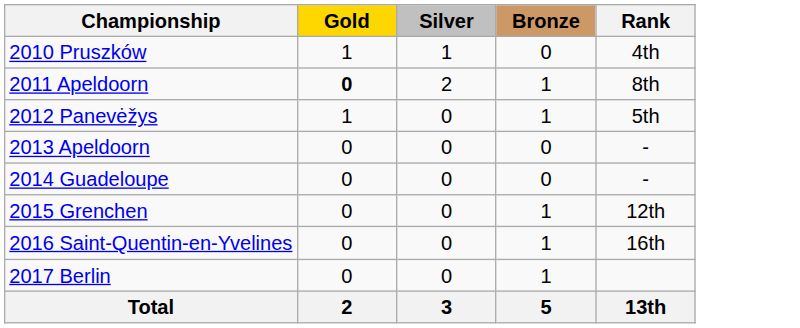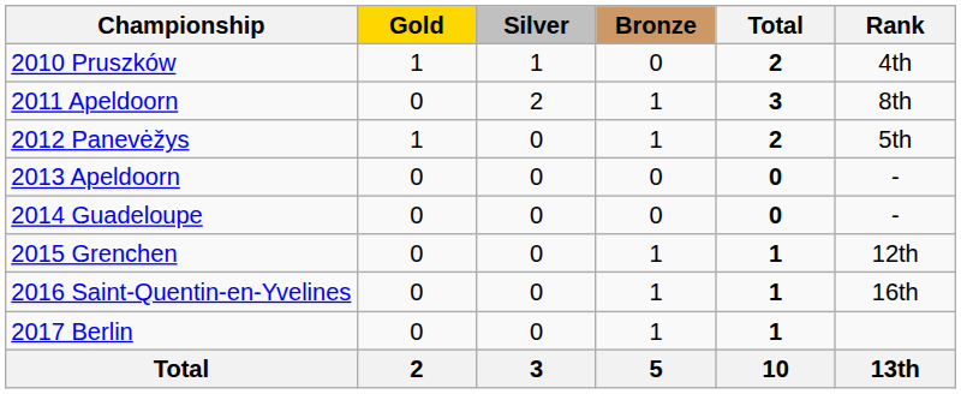 <table class="wikitable sortable" border="1" style="text-align:center; font-size:95%;">
 <tr>
 <th style="width:15:em;">Championship</th>
 <td style="background:gold; width:4.5em; font-weight:bold;">Gold</td>
 <td style="background:silver; width:4.5em; font-weight:bold;">Silver</td>
 <td style="background:#cc9966; width:4.5em; font-weight:bold;">Bronze</td>
+<th style="width:4.5em;">Total</th>
 <th style="width:4.5em;">Rank</th>
 </tr>
 <tr>
 <td align=left> <a href='#'>2010 Pruszków</a></td>
 <td>1</td>
 <td>1</td>
 <td>0</td>
+<td><strong>2</strong></td>
 <td>4th</td>
 </tr>
 <tr>
 <td align=left> <a href='#'>2011 Apeldoorn</a></td>
-<td><strong>0</strong></td>
+<td>0</td>
 <td>2</td>
 <td>1</td>
+<td><strong>3</strong></td>
 <td>8th</td>
 </tr>
 <tr>
 <td align=left> <a href='#'>2012 Panevėžys</a></td>
 <td>1</td>
 <td>0</td>
 <td>1</td>
+<td><strong>2</strong></td>
 <td>5th</td>
 </tr>
 <tr>
 <td align=left> <a href='#'>2013 Apeldoorn</a></td>
 <td>0</td>
 <td>0</td>
 <td>0</td>
+<td><strong>0</strong></td>
 <td>-</td>
 </tr>
 <tr>
 <td align=left> <a href='#'>2014 Guadeloupe</a></td>
 <td>0</td>
 <td>0</td>
 <td>0</td>
+<td><strong>0</strong></td>
 <td>-</td>
 </tr>
 <tr>
 <td align=left> <a href='#'>2015 Grenchen</a></td>
 <td>0</td>
 <td>0</td>
 <td>1</td>
+<td><strong>1</strong></td>
 <td>12th</td>
 </tr>
 <tr>
 <td align=left> <a href='#'>2016 Saint-Quentin-en-Yvelines</a></td>
 <td>0</td>
 <td>0</td>
 <td>1</td>
+<td><strong>1</strong></td>
 <td>16th</td>
 </tr>
 <tr>
 <td align=left> <a href='#'>2017 Berlin</a></td>
 <td>0</td>
 <td>0</td>
 <td>1</td>
+<td><strong>1</strong></td>
 <td></td>
 </tr>
 <tr>
 <th>Total</th>
 <th>2</th>
 <th>3</th>
 <th>5</th>
+<th>10</th>
 <th>13th</th>
 </tr>
 </table>
